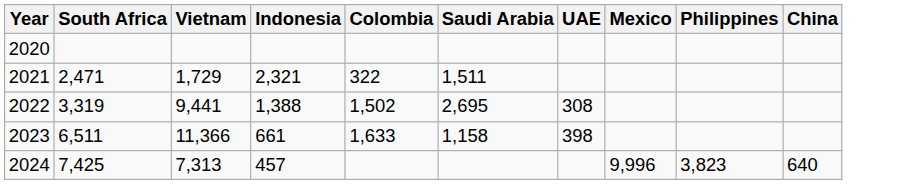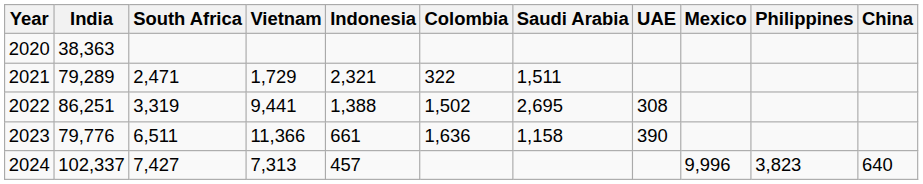 <table class="wikitable">
 <tr>
 <th>Year</th>
+<th>India</th>
 <th>South Africa</th>
 <th>Vietnam</th>
 <th>Indonesia</th>
 <th>Colombia</th>
 <th>Saudi Arabia</th>
 <th>UAE</th>
 <th>Mexico</th>
 <th>Philippines</th>
 <th>China</th>
 </tr>
 <tr>
 <td>2020</td>
+<td>38,363</td>
 <td></td>
 <td></td>
 <td></td>
 <td></td>
 <td></td>
 <td></td>
 <td></td>
 <td></td>
 <td></td>
 </tr>
 <tr>
 <td>2021</td>
+<td>79,289</td>
 <td>2,471</td>
 <td>1,729</td>
 <td>2,321</td>
 <td>322</td>
 <td>1,511</td>
 <td></td>
 <td></td>
 <td></td>
 <td></td>
 </tr>
 <tr>
 <td>2022</td>
+<td>86,251</td>
 <td>3,319</td>
 <td>9,441</td>
 <td>1,388</td>
 <td>1,502</td>
 <td>2,695</td>
 <td>308</td>
 <td></td>
 <td></td>
 <td></td>
 </tr>
 <tr>
 <td>2023</td>
+<td>79,776</td>
 <td>6,511</td>
 <td>11,366</td>
 <td>661</td>
-<td>1,633</td>
+<td>1,636</td>
 <td>1,158</td>
-<td>398</td>
+<td>390</td>
 <td></td>
 <td></td>
 <td></td>
 </tr>
 <tr>
 <td>2024</td>
-<td>7,425</td>
+<td>102,337</td>
+<td>7,427</td>
 <td>7,313</td>
 <td>457</td>
 <td></td>
 <td></td>
 <td></td>
 <td>9,996</td>
 <td>3,823</td>
 <td>640</td>
 </tr>
 </table>
